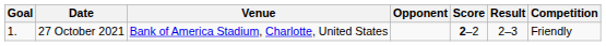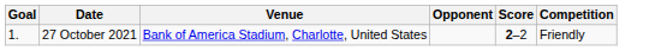 <table class="wikitable plainrowheaders sortable">
 <tr>
 <th>Goal</th>
 <th>Date</th>
 <th>Venue</th>
 <th>Opponent</th>
 <th>Score</th>
-<th>Result</th>
 <th>Competition</th>
 </tr>
 <tr>
 <td>1.</td>
 <td>27 October 2021</td>
 <td><a href='#'>Bank of America Stadium</a>, <a href='#'>Charlotte</a>, United States</td>
 <td></td>
 <td align=center><strong>2</strong>–2</td>
-<td align=center>2–3</td>
 <td>Friendly</td>
 </tr>
 </table>
